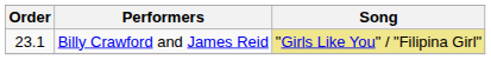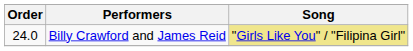 <table class="wikitable" style="text-align:center; width:auto;">
 <tr>
 </tr>
 <tr>
 <th scope="col">Order</th>
 <th scope="col">Performers</th>
 <th scope="col">Song</th>
 </tr>
 <tr>
-<td>23.1</td>
+<td>24.0</td>
 <td><a href='#'>Billy Crawford</a> and <a href='#'>James Reid</a></td>
 <td style="background: khaki;">"<a href='#'>Girls Like You</a>" / "Filipina Girl"</td>
 </tr>
 <tr>
 </tr>
 </table>
